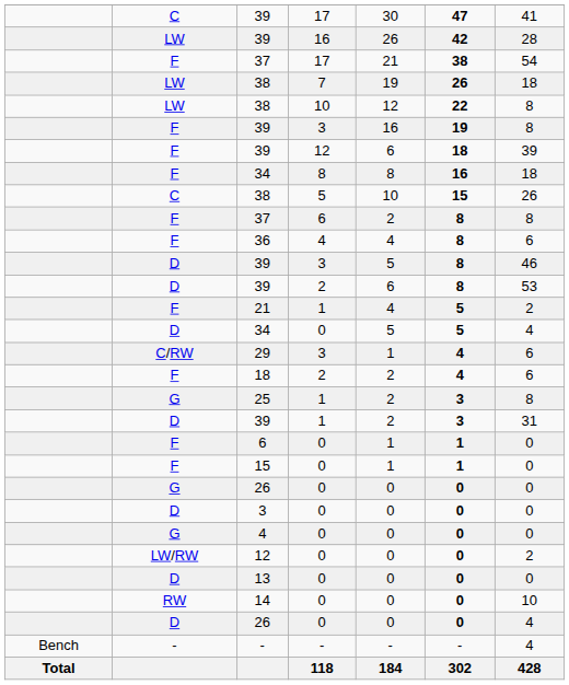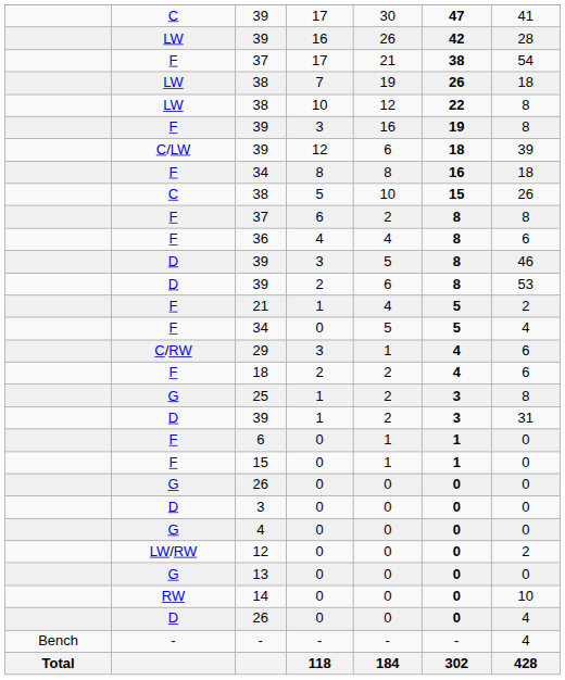 <table class="wikitable sortable" width ="50%">
 <tr align="center">
 </tr>
 <tr align="center" bgcolor="">
 <td></td>
 <td><a href='#'>C</a></td>
 <td>39</td>
 <td>17</td>
 <td>30</td>
 <td><strong>47</strong></td>
 <td>41</td>
 </tr>
 <tr align="center" bgcolor="f0f0f0">
 <td></td>
 <td><a href='#'>LW</a></td>
 <td>39</td>
 <td>16</td>
 <td>26</td>
 <td><strong>42</strong></td>
 <td>28</td>
 </tr>
 <tr align="center" bgcolor="">
 <td></td>
 <td><a href='#'>F</a></td>
 <td>37</td>
 <td>17</td>
 <td>21</td>
 <td><strong>38</strong></td>
 <td>54</td>
 </tr>
 <tr align="center" bgcolor="f0f0f0">
 <td></td>
 <td><a href='#'>LW</a></td>
 <td>38</td>
 <td>7</td>
 <td>19</td>
 <td><strong>26</strong></td>
 <td>18</td>
 </tr>
 <tr align="center" bgcolor="">
 <td></td>
 <td><a href='#'>LW</a></td>
 <td>38</td>
 <td>10</td>
 <td>12</td>
 <td><strong>22</strong></td>
 <td>8</td>
 </tr>
 <tr align="center" bgcolor="f0f0f0">
 <td></td>
 <td><a href='#'>F</a></td>
 <td>39</td>
 <td>3</td>
 <td>16</td>
 <td><strong>19</strong></td>
 <td>8</td>
 </tr>
 <tr align="center" bgcolor="">
 <td></td>
-<td><a href='#'>F</a></td>
+<td><a href='#'>C</a>/<a href='#'>LW</a></td>
 <td>39</td>
 <td>12</td>
 <td>6</td>
 <td><strong>18</strong></td>
 <td>39</td>
 </tr>
 <tr align="center" bgcolor="f0f0f0">
 <td></td>
 <td><a href='#'>F</a></td>
 <td>34</td>
 <td>8</td>
 <td>8</td>
 <td><strong>16</strong></td>
 <td>18</td>
 </tr>
 <tr align="center" bgcolor="">
 <td></td>
 <td><a href='#'>C</a></td>
 <td>38</td>
 <td>5</td>
 <td>10</td>
 <td><strong>15</strong></td>
 <td>26</td>
 </tr>
 <tr align="center" bgcolor="f0f0f0">
 <td></td>
 <td><a href='#'>F</a></td>
 <td>37</td>
 <td>6</td>
 <td>2</td>
 <td><strong>8</strong></td>
 <td>8</td>
 </tr>
 <tr align="center" bgcolor="">
 <td></td>
 <td><a href='#'>F</a></td>
 <td>36</td>
 <td>4</td>
 <td>4</td>
 <td><strong>8</strong></td>
 <td>6</td>
 </tr>
 <tr align="center" bgcolor="f0f0f0">
 <td></td>
 <td><a href='#'>D</a></td>
 <td>39</td>
 <td>3</td>
 <td>5</td>
 <td><strong>8</strong></td>
 <td>46</td>
 </tr>
 <tr align="center" bgcolor="">
 <td></td>
 <td><a href='#'>D</a></td>
 <td>39</td>
 <td>2</td>
 <td>6</td>
 <td><strong>8</strong></td>
 <td>53</td>
 </tr>
 <tr align="center" bgcolor="f0f0f0">
 <td></td>
 <td><a href='#'>F</a></td>
 <td>21</td>
 <td>1</td>
 <td>4</td>
 <td><strong>5</strong></td>
 <td>2</td>
 </tr>
 <tr align="center" bgcolor="">
 <td></td>
-<td><a href='#'>D</a></td>
+<td><a href='#'>F</a></td>
 <td>34</td>
 <td>0</td>
 <td>5</td>
 <td><strong>5</strong></td>
 <td>4</td>
 </tr>
 <tr align="center" bgcolor="f0f0f0">
 <td></td>
 <td><a href='#'>C</a>/<a href='#'>RW</a></td>
 <td>29</td>
 <td>3</td>
 <td>1</td>
 <td><strong>4</strong></td>
 <td>6</td>
 </tr>
 <tr align="center" bgcolor="">
 <td></td>
 <td><a href='#'>F</a></td>
 <td>18</td>
 <td>2</td>
 <td>2</td>
 <td><strong>4</strong></td>
 <td>6</td>
 </tr>
 <tr align="center" bgcolor="f0f0f0">
 <td></td>
 <td><a href='#'>G</a></td>
 <td>25</td>
 <td>1</td>
 <td>2</td>
 <td><strong>3</strong></td>
 <td>8</td>
 </tr>
 <tr align="center" bgcolor="">
 <td></td>
 <td><a href='#'>D</a></td>
 <td>39</td>
 <td>1</td>
 <td>2</td>
 <td><strong>3</strong></td>
 <td>31</td>
 </tr>
 <tr align="center" bgcolor="f0f0f0">
 <td></td>
 <td><a href='#'>F</a></td>
 <td>6</td>
 <td>0</td>
 <td>1</td>
 <td><strong>1</strong></td>
 <td>0</td>
 </tr>
 <tr align="center" bgcolor="">
 <td></td>
 <td><a href='#'>F</a></td>
 <td>15</td>
 <td>0</td>
 <td>1</td>
 <td><strong>1</strong></td>
 <td>0</td>
 </tr>
 <tr align="center" bgcolor="f0f0f0">
 <td></td>
 <td><a href='#'>G</a></td>
 <td>26</td>
 <td>0</td>
 <td>0</td>
 <td><strong>0</strong></td>
 <td>0</td>
 </tr>
 <tr align="center" bgcolor="">
 <td></td>
 <td><a href='#'>D</a></td>
 <td>3</td>
 <td>0</td>
 <td>0</td>
 <td><strong>0</strong></td>
 <td>0</td>
 </tr>
 <tr align="center" bgcolor="f0f0f0">
 <td></td>
 <td><a href='#'>G</a></td>
 <td>4</td>
 <td>0</td>
 <td>0</td>
 <td><strong>0</strong></td>
 <td>0</td>
 </tr>
 <tr align="center" bgcolor="">
 <td></td>
 <td><a href='#'>LW</a>/<a href='#'>RW</a></td>
 <td>12</td>
 <td>0</td>
 <td>0</td>
 <td><strong>0</strong></td>
 <td>2</td>
 </tr>
 <tr align="center" bgcolor="f0f0f0">
 <td></td>
-<td><a href='#'>D</a></td>
+<td><a href='#'>G</a></td>
 <td>13</td>
 <td>0</td>
 <td>0</td>
 <td><strong>0</strong></td>
 <td>0</td>
 </tr>
 <tr align="center" bgcolor="">
 <td></td>
 <td><a href='#'>RW</a></td>
 <td>14</td>
 <td>0</td>
 <td>0</td>
 <td><strong>0</strong></td>
 <td>10</td>
 </tr>
 <tr align="center" bgcolor="f0f0f0">
 <td></td>
 <td><a href='#'>D</a></td>
 <td>26</td>
 <td>0</td>
 <td>0</td>
 <td><strong>0</strong></td>
 <td>4</td>
 </tr>
 <tr align="center" bgcolor="">
 <td>Bench</td>
 <td>-</td>
 <td>-</td>
 <td>-</td>
 <td>-</td>
 <td>-</td>
 <td>4</td>
 </tr>
 <tr>
 <th>Total</th>
 <th></th>
 <th></th>
 <th>118</th>
 <th>184</th>
 <th>302</th>
 <th>428</th>
 </tr>
 </table>
